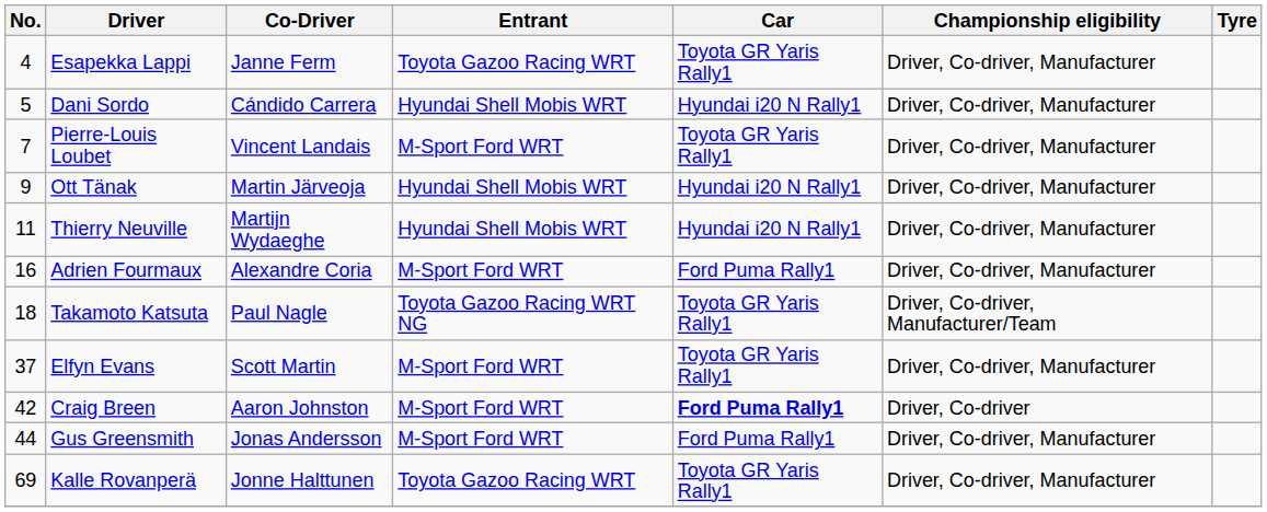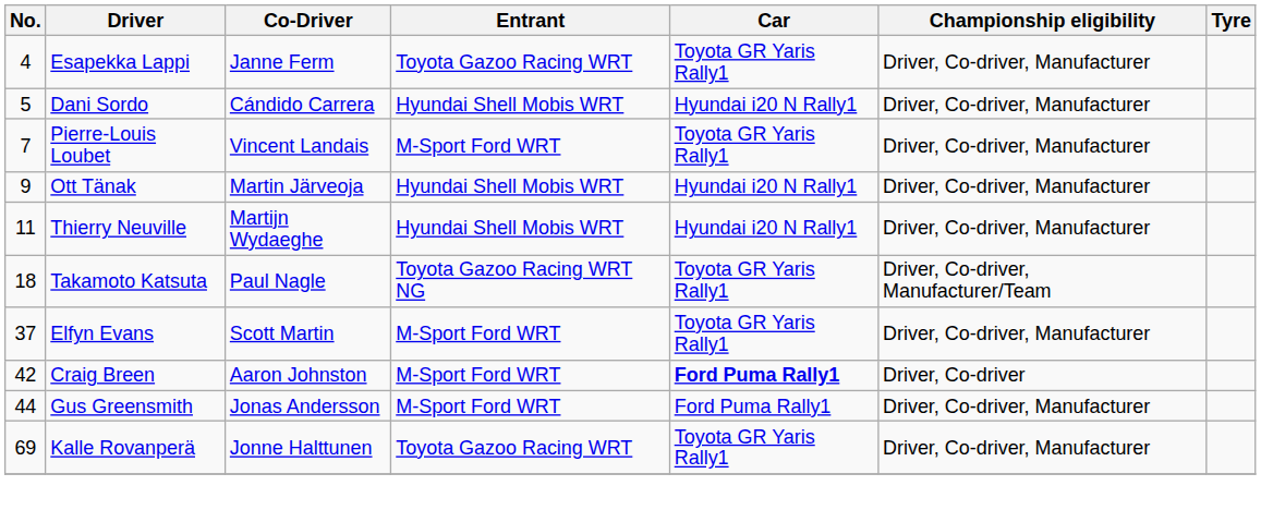 <table class="wikitable" style="font-size: 85%;">
 <tr>
 <th>No.</th>
 <th>Driver</th>
 <th>Co-Driver</th>
 <th>Entrant</th>
 <th>Car</th>
 <th>Championship eligibility</th>
 <th>Tyre</th>
 </tr>
 <tr>
 <td align="center">4</td>
 <td> <a href='#'>Esapekka Lappi</a></td>
 <td> <a href='#'>Janne Ferm</a></td>
 <td> <a href='#'>Toyota Gazoo Racing WRT</a></td>
 <td><a href='#'>Toyota GR Yaris Rally1</a></td>
 <td>Driver, Co-driver, Manufacturer</td>
 <td align="center"></td>
 </tr>
 <tr>
 <td align="center">5</td>
 <td> <a href='#'>Dani Sordo</a></td>
 <td> <a href='#'>Cándido Carrera</a></td>
 <td> <a href='#'>Hyundai Shell Mobis WRT</a></td>
 <td><a href='#'>Hyundai i20 N Rally1</a></td>
 <td>Driver, Co-driver, Manufacturer</td>
 <td align="center"></td>
 </tr>
 <tr>
 <td align="center">7</td>
 <td> <a href='#'>Pierre-Louis Loubet</a></td>
 <td> <a href='#'>Vincent Landais</a></td>
 <td> <a href='#'>M-Sport Ford WRT</a></td>
 <td><a href='#'>Toyota GR Yaris Rally1</a></td>
 <td>Driver, Co-driver, Manufacturer</td>
 <td align="center"></td>
 </tr>
 <tr>
 <td align="center">9</td>
 <td> <a href='#'>Ott Tänak</a></td>
 <td> <a href='#'>Martin Järveoja</a></td>
 <td> <a href='#'>Hyundai Shell Mobis WRT</a></td>
 <td><a href='#'>Hyundai i20 N Rally1</a></td>
 <td>Driver, Co-driver, Manufacturer</td>
 <td align="center"></td>
 </tr>
 <tr>
 <td align="center">11</td>
 <td> <a href='#'>Thierry Neuville</a></td>
 <td> <a href='#'>Martijn Wydaeghe</a></td>
 <td> <a href='#'>Hyundai Shell Mobis WRT</a></td>
 <td><a href='#'>Hyundai i20 N Rally1</a></td>
 <td>Driver, Co-driver, Manufacturer</td>
 <td align="center"></td>
 </tr>
 <tr>
-<td align="center">16</td>
-<td> <a href='#'>Adrien Fourmaux</a></td>
-<td> <a href='#'>Alexandre Coria</a></td>
-<td> <a href='#'>M-Sport Ford WRT</a></td>
-<td><a href='#'>Ford Puma Rally1</a></td>
-<td>Driver, Co-driver, Manufacturer</td>
-<td align="center"></td>
-</tr>
-<tr>
 <td align="center">18</td>
 <td> <a href='#'>Takamoto Katsuta</a></td>
 <td> <a href='#'>Paul Nagle</a></td>
 <td> <a href='#'>Toyota Gazoo Racing WRT NG</a></td>
 <td><a href='#'>Toyota GR Yaris Rally1</a></td>
 <td>Driver, Co-driver, Manufacturer/Team</td>
 <td align="center"></td>
 </tr>
 <tr>
 <td align="center">37</td>
 <td> <a href='#'>Elfyn Evans</a></td>
 <td> <a href='#'>Scott Martin</a></td>
 <td> <a href='#'>M-Sport Ford WRT</a></td>
 <td><a href='#'>Toyota GR Yaris Rally1</a></td>
 <td>Driver, Co-driver, Manufacturer</td>
 <td align="center"></td>
 </tr>
 <tr>
 <td align="center">42</td>
 <td> <a href='#'>Craig Breen</a></td>
 <td> <a href='#'>Aaron Johnston</a></td>
 <td> <a href='#'>M-Sport Ford WRT</a></td>
 <td><strong><a href='#'>Ford Puma Rally1</a></strong></td>
 <td>Driver, Co-driver</td>
 <td align="center"></td>
 </tr>
 <tr>
 <td align="center">44</td>
 <td> <a href='#'>Gus Greensmith</a></td>
 <td> <a href='#'>Jonas Andersson</a></td>
 <td> <a href='#'>M-Sport Ford WRT</a></td>
 <td><a href='#'>Ford Puma Rally1</a></td>
 <td>Driver, Co-driver, Manufacturer</td>
 <td align="center"></td>
 </tr>
 <tr>
 <td align="center">69</td>
 <td> <a href='#'>Kalle Rovanperä</a></td>
 <td> <a href='#'>Jonne Halttunen</a></td>
 <td> <a href='#'>Toyota Gazoo Racing WRT</a></td>
 <td><a href='#'>Toyota GR Yaris Rally1</a></td>
 <td>Driver, Co-driver, Manufacturer</td>
 <td align="center"></td>
 </tr>
 <tr>
 </tr>
 </table>
